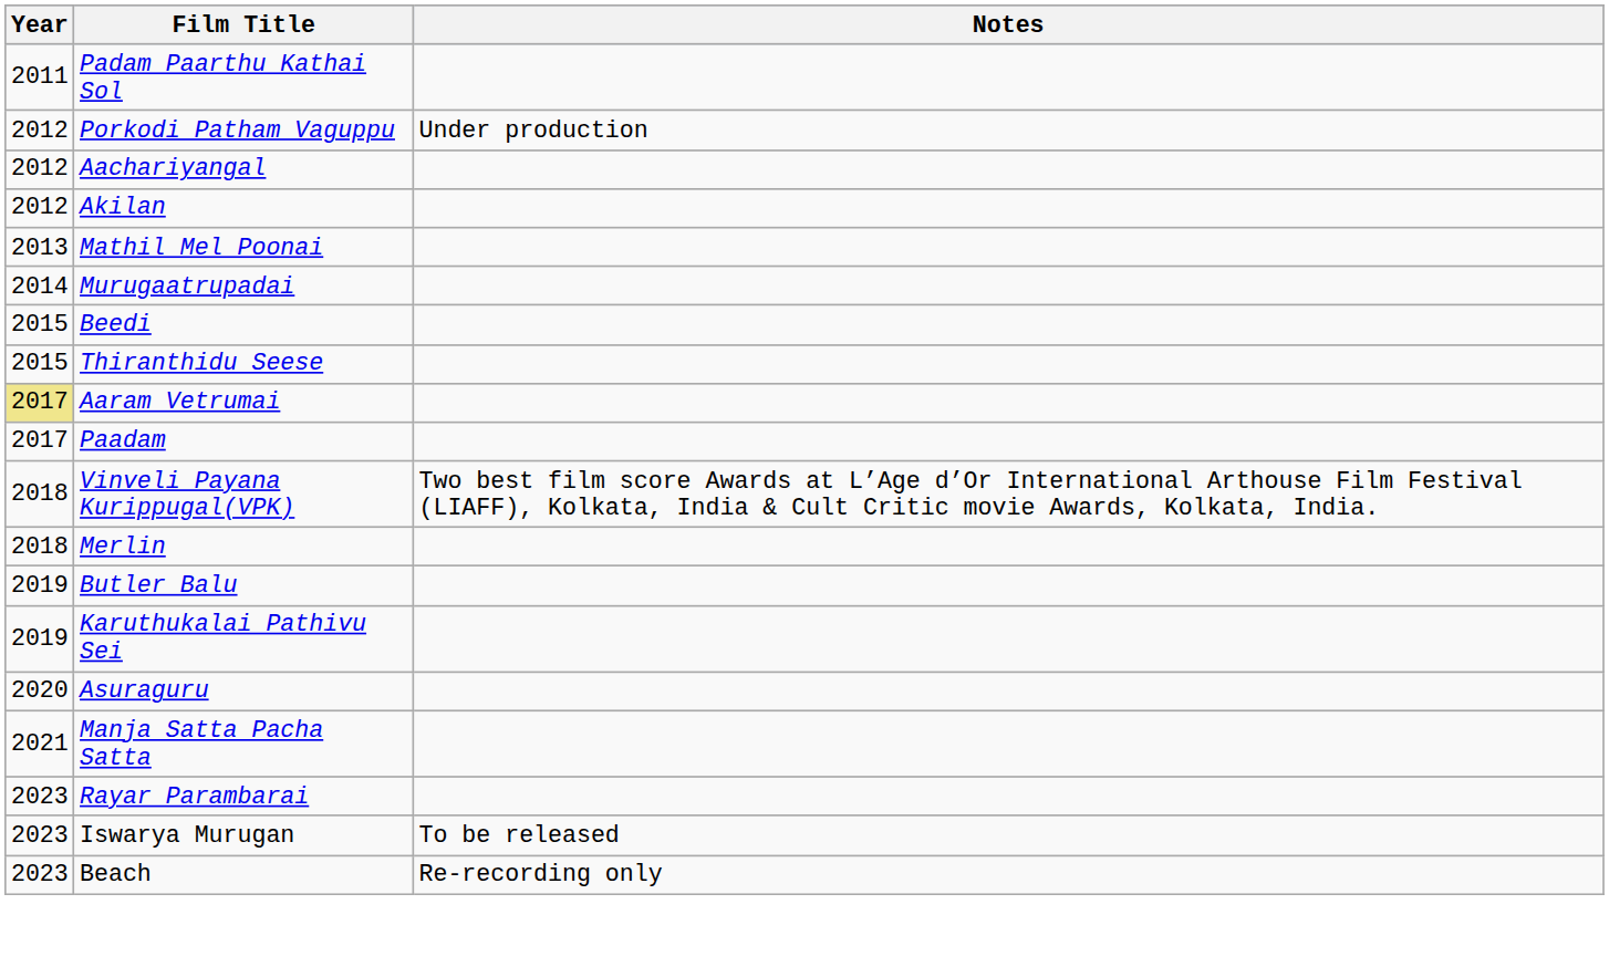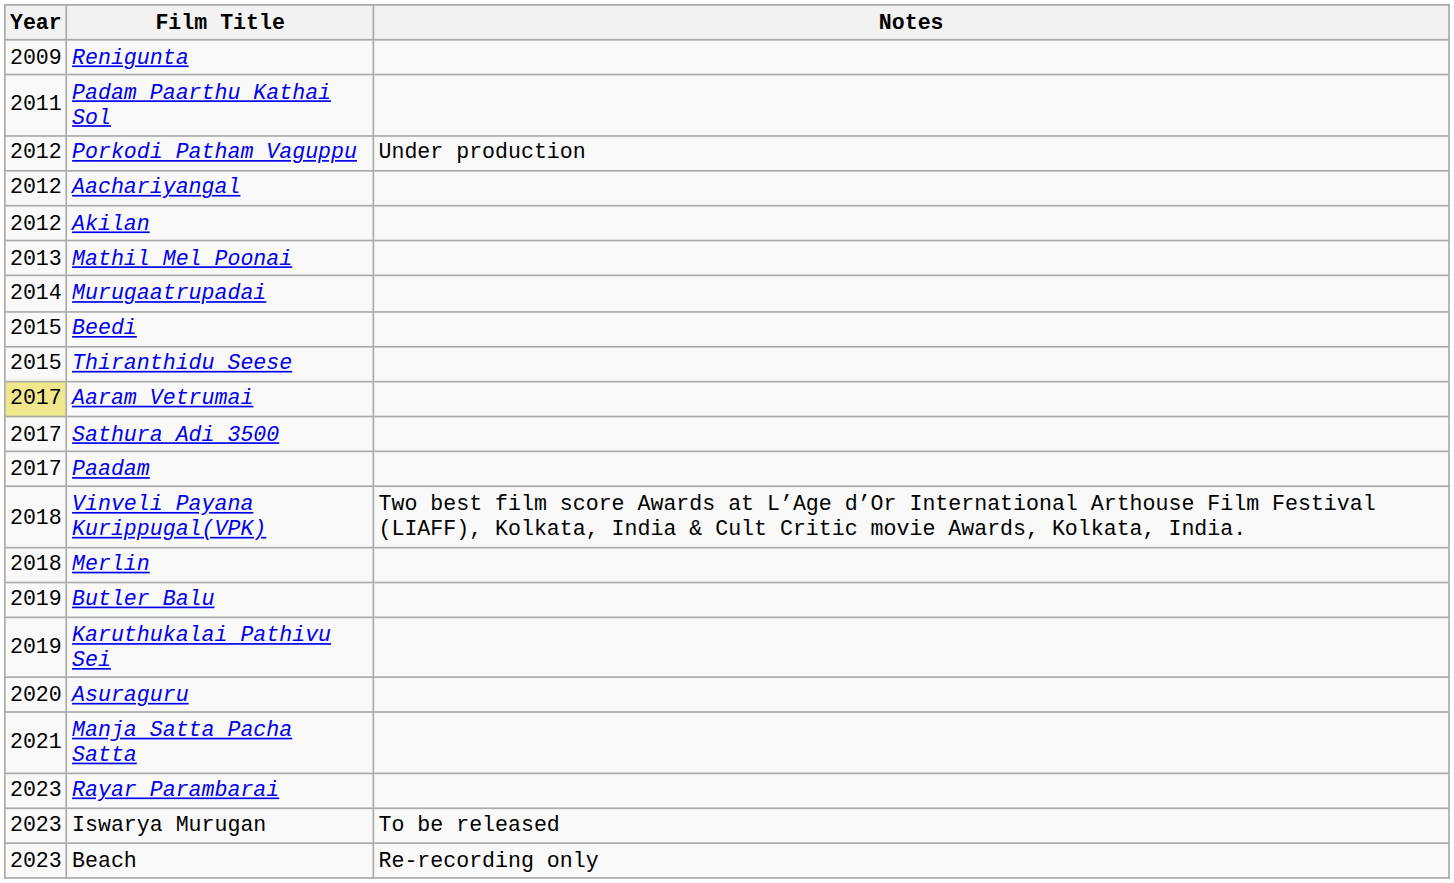 <table class="wikitable">
 <tr style="text-align:center; background:LightSteelBlue; width:60%;">
 <th>Year</th>
 <th>Film Title</th>
 <th>Notes</th>
+</tr>
+<tr>
+<td>2009</td>
+<td><em><a href='#'>Renigunta</a></em></td>
+<td></td>
 </tr>
 <tr>
 <td>2011</td>
 <td><em><a href='#'>Padam Paarthu Kathai Sol</a></em></td>
 <td></td>
 </tr>
 <tr>
 <td>2012</td>
 <td><em><a href='#'>Porkodi Patham Vaguppu</a></em></td>
 <td>Under production</td>
 </tr>
 <tr>
 <td>2012</td>
 <td><em><a href='#'>Aachariyangal</a></em></td>
 <td></td>
 </tr>
 <tr>
 <td>2012</td>
 <td><em><a href='#'>Akilan</a></em></td>
 <td></td>
 </tr>
 <tr>
 <td>2013</td>
 <td><em><a href='#'>Mathil Mel Poonai</a></em></td>
 <td></td>
 </tr>
 <tr>
 <td>2014</td>
 <td><em><a href='#'>Murugaatrupadai</a></em></td>
 <td></td>
 </tr>
 <tr>
 <td>2015</td>
 <td><em><a href='#'>Beedi</a></em></td>
 <td></td>
 </tr>
 <tr>
 <td>2015</td>
 <td><em><a href='#'>Thiranthidu Seese</a></em></td>
 <td></td>
 </tr>
 <tr>
 <td style="background: khaki;">2017</td>
 <td><em><a href='#'>Aaram Vetrumai</a></em></td>
+<td></td>
+</tr>
+<tr>
+<td>2017</td>
+<td><em><a href='#'>Sathura Adi 3500</a></em></td>
 <td></td>
 </tr>
 <tr>
 <td>2017</td>
 <td><em><a href='#'>Paadam</a></em></td>
 <td></td>
 </tr>
 <tr>
 <td>2018</td>
 <td><em><a href='#'>Vinveli Payana Kurippugal(VPK)</a></em></td>
 <td>Two best film score Awards at L’Age d’Or International Arthouse Film Festival (LIAFF), Kolkata, India & Cult Critic movie Awards, Kolkata, India.</td>
 </tr>
 <tr>
 <td>2018</td>
 <td><em><a href='#'>Merlin</a></em></td>
 <td></td>
 </tr>
 <tr>
 <td>2019</td>
 <td><em><a href='#'>Butler Balu</a></em></td>
 <td></td>
 </tr>
 <tr>
 <td>2019</td>
 <td><em><a href='#'>Karuthukalai Pathivu Sei</a></em></td>
 <td></td>
 </tr>
 <tr>
 <td>2020</td>
 <td><em><a href='#'>Asuraguru</a></em></td>
 <td></td>
 </tr>
 <tr>
 <td>2021</td>
 <td><em><a href='#'>Manja Satta Pacha Satta</a></em></td>
 <td></td>
 </tr>
 <tr>
 <td>2023</td>
 <td><em><a href='#'>Rayar Parambarai</a></em></td>
 <td></td>
 </tr>
 <tr>
 <td>2023</td>
 <td>Iswarya Murugan</td>
 <td>To be released</td>
 </tr>
 <tr>
 <td>2023</td>
 <td>Beach</td>
 <td>Re-recording only</td>
 </tr>
 </table>
